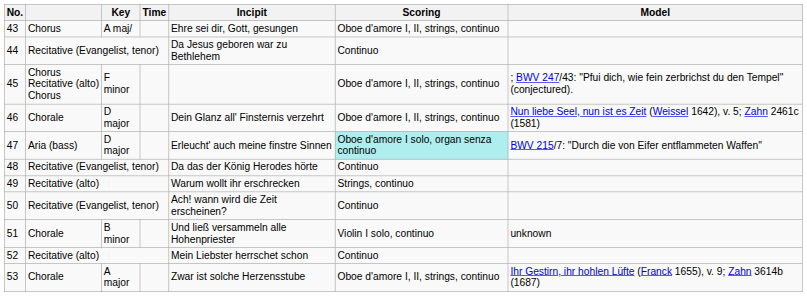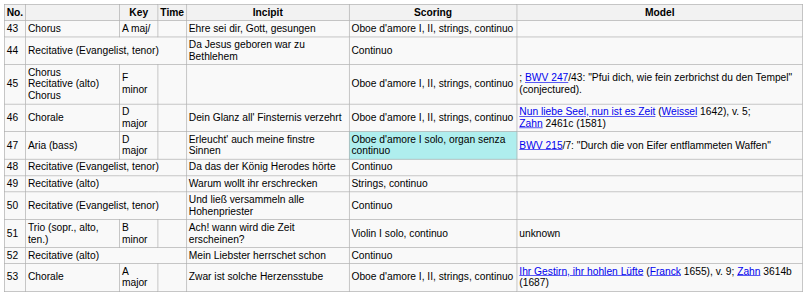 <table class="wikitable">
 <tr>
 <th>No.</th>
 <th> </th>
 <th>Key</th>
 <th>Time</th>
 <th>Incipit</th>
 <th>Scoring</th>
 <th>Model</th>
 </tr>
 <tr>
 <td>43</td>
 <td>Chorus</td>
 <td>A maj/</td>
 <td></td>
 <td>Ehre sei dir, Gott, gesungen</td>
 <td>Oboe d'amore I, II, strings, continuo</td>
 <td></td>
 </tr>
 <tr>
 <td>44</td>
 <td colspan=3>Recitative (Evangelist, tenor)</td>
 <td>Da Jesus geboren war zu Bethlehem</td>
 <td>Continuo</td>
 <td></td>
 </tr>
 <tr>
 <td>45</td>
 <td>Chorus<br>Recitative (alto)<br>Chorus</td>
 <td>F minor</td>
 <td></td>
 <td><br><br></td>
 <td>Oboe d'amore I, II, strings, continuo</td>
 <td>; <a href='#'>BWV 247</a>/43: "Pfui dich, wie fein zerbrichst du den Tempel" (conjectured).</td>
 </tr>
 <tr>
 <td>46</td>
 <td>Chorale</td>
 <td>D major</td>
 <td></td>
 <td>Dein Glanz all' Finsternis verzehrt</td>
 <td>Oboe d'amore I, II, strings, continuo</td>
 <td><a href='#'>Nun liebe Seel, nun ist es Zeit</a> (<a href='#'>Weissel</a> 1642), v. 5; <a href='#'>Zahn</a> 2461c (1581)</td>
 </tr>
 <tr>
 <td>47</td>
 <td>Aria (bass)</td>
 <td>D major</td>
 <td></td>
 <td>Erleucht' auch meine finstre Sinnen</td>
 <td style="background: paleturquoise;">Oboe d'amore I solo, organ senza continuo</td>
 <td><a href='#'>BWV 215</a>/7: "Durch die von Eifer entflammeten Waffen"</td>
 </tr>
 <tr>
 <td>48</td>
 <td colspan=3>Recitative (Evangelist, tenor)</td>
 <td>Da das der König Herodes hörte</td>
 <td>Continuo</td>
 <td></td>
 </tr>
 <tr>
 <td>49</td>
 <td colspan=3>Recitative (alto)</td>
 <td>Warum wollt ihr erschrecken</td>
 <td>Strings, continuo</td>
 <td> </td>
 </tr>
 <tr>
 <td>50</td>
 <td colspan=3>Recitative (Evangelist, tenor)</td>
-<td>Ach! wann wird die Zeit erscheinen?</td>
+<td>Und ließ versammeln alle Hohenpriester</td>
 <td>Continuo</td>
 <td></td>
 </tr>
 <tr>
 <td>51</td>
-<td>Chorale</td>
+<td>Trio (sopr., alto, ten.)</td>
 <td>B minor</td>
 <td></td>
-<td>Und ließ versammeln alle Hohenpriester</td>
+<td>Ach! wann wird die Zeit erscheinen?</td>
 <td>Violin I solo, continuo</td>
 <td>unknown</td>
 </tr>
 <tr>
 <td>52</td>
 <td colspan=3>Recitative (alto)</td>
 <td>Mein Liebster herrschet schon</td>
 <td>Continuo</td>
 <td> </td>
 </tr>
 <tr>
 <td>53</td>
 <td>Chorale</td>
 <td>A major</td>
 <td></td>
 <td>Zwar ist solche Herzensstube</td>
 <td>Oboe d'amore I, II, strings, continuo</td>
 <td><a href='#'>Ihr Gestirn, ihr hohlen Lüfte</a> (<a href='#'>Franck</a> 1655), v. 9; <a href='#'>Zahn</a> 3614b (1687)</td>
 </tr>
 </table>
